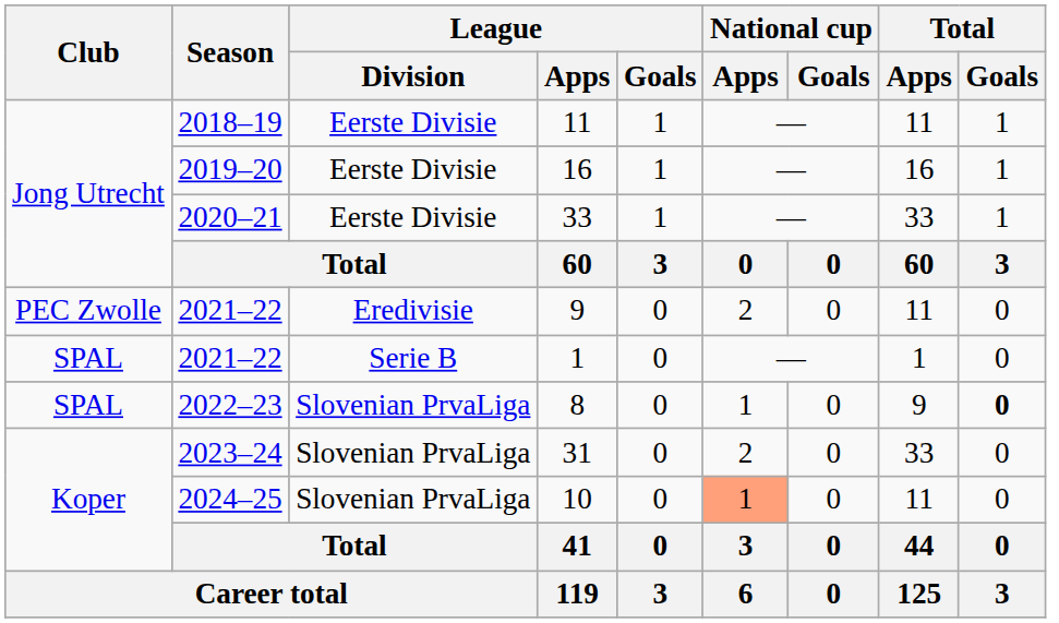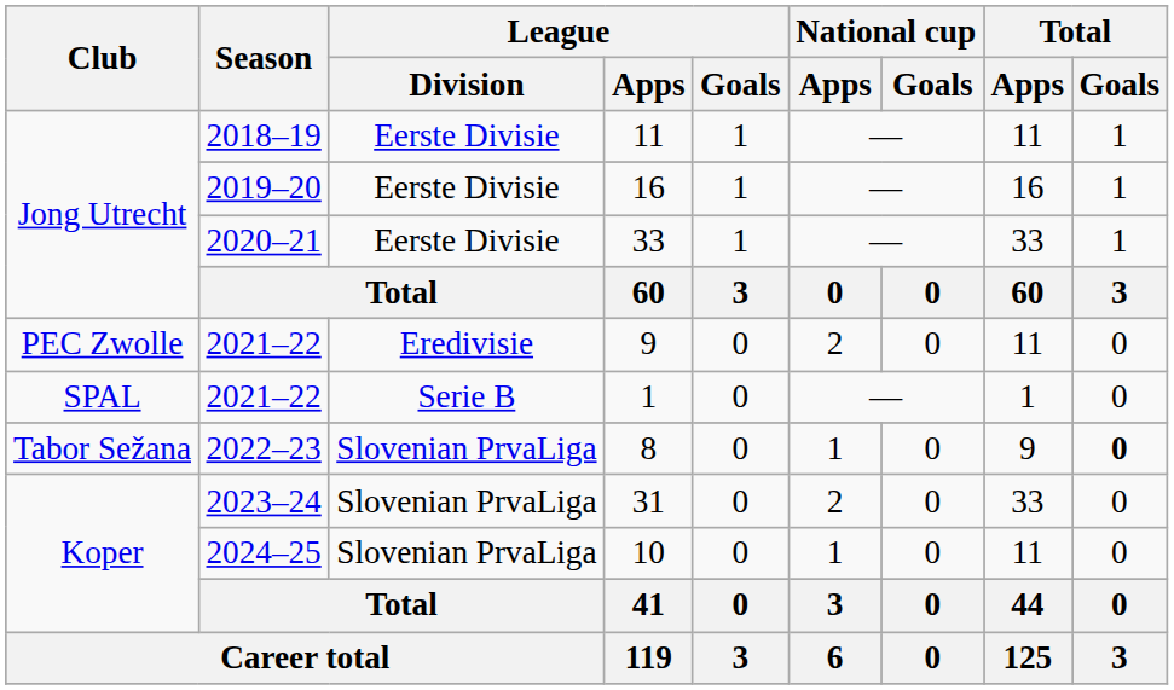 <table class="wikitable" Style="text-align: center">
 <tr>
 <th rowspan="2">Club</th>
 <th rowspan="2">Season</th>
 <th colspan="3">League</th>
 <th colspan="2">National cup</th>
 <th colspan="2">Total</th>
 </tr>
 <tr>
 <th>Division</th>
 <th>Apps</th>
 <th>Goals</th>
 <th>Apps</th>
 <th>Goals</th>
 <th>Apps</th>
 <th>Goals</th>
 </tr>
 <tr>
 <td rowspan="4"><a href='#'>Jong Utrecht</a></td>
 <td><a href='#'>2018–19</a></td>
 <td><a href='#'>Eerste Divisie</a></td>
 <td>11</td>
 <td>1</td>
 <td colspan="2">—</td>
 <td>11</td>
 <td>1</td>
 </tr>
 <tr>
 <td><a href='#'>2019–20</a></td>
 <td>Eerste Divisie</td>
 <td>16</td>
 <td>1</td>
 <td colspan="2">—</td>
 <td>16</td>
 <td>1</td>
 </tr>
 <tr>
 <td><a href='#'>2020–21</a></td>
 <td>Eerste Divisie</td>
 <td>33</td>
 <td>1</td>
 <td colspan="2">—</td>
 <td>33</td>
 <td>1</td>
 </tr>
 <tr>
 <th colspan="2">Total</th>
 <th>60</th>
 <th>3</th>
 <th>0</th>
 <th>0</th>
 <th>60</th>
 <th>3</th>
 </tr>
 <tr>
 <td><a href='#'>PEC Zwolle</a></td>
 <td><a href='#'>2021–22</a></td>
 <td><a href='#'>Eredivisie</a></td>
 <td>9</td>
 <td>0</td>
 <td>2</td>
 <td>0</td>
 <td>11</td>
 <td>0</td>
 </tr>
 <tr>
 <td><a href='#'>SPAL</a></td>
 <td><a href='#'>2021–22</a></td>
 <td><a href='#'>Serie B</a></td>
 <td>1</td>
 <td>0</td>
 <td colspan="2">—</td>
 <td>1</td>
 <td>0</td>
 </tr>
 <tr>
-<td><a href='#'>SPAL</a></td>
+<td><a href='#'>Tabor Sežana</a></td>
 <td><a href='#'>2022–23</a></td>
 <td><a href='#'>Slovenian PrvaLiga</a></td>
 <td>8</td>
 <td>0</td>
 <td>1</td>
 <td>0</td>
 <td>9</td>
 <td><strong>0</strong></td>
 </tr>
 <tr>
 <td rowspan="3"><a href='#'>Koper</a></td>
 <td><a href='#'>2023–24</a></td>
 <td>Slovenian PrvaLiga</td>
 <td>31</td>
 <td>0</td>
 <td>2</td>
 <td>0</td>
 <td>33</td>
 <td>0</td>
 </tr>
 <tr>
 <td><a href='#'>2024–25</a></td>
 <td>Slovenian PrvaLiga</td>
 <td>10</td>
 <td>0</td>
-<td style="background: lightsalmon;">1</td>
+<td>1</td>
 <td>0</td>
 <td>11</td>
 <td>0</td>
 </tr>
 <tr>
 <th colspan="2">Total</th>
 <th>41</th>
 <th>0</th>
 <th>3</th>
 <th>0</th>
 <th>44</th>
 <th>0</th>
 </tr>
 <tr>
 <th colspan="3">Career total</th>
 <th>119</th>
 <th>3</th>
 <th>6</th>
 <th>0</th>
 <th>125</th>
 <th>3</th>
 </tr>
 </table>
